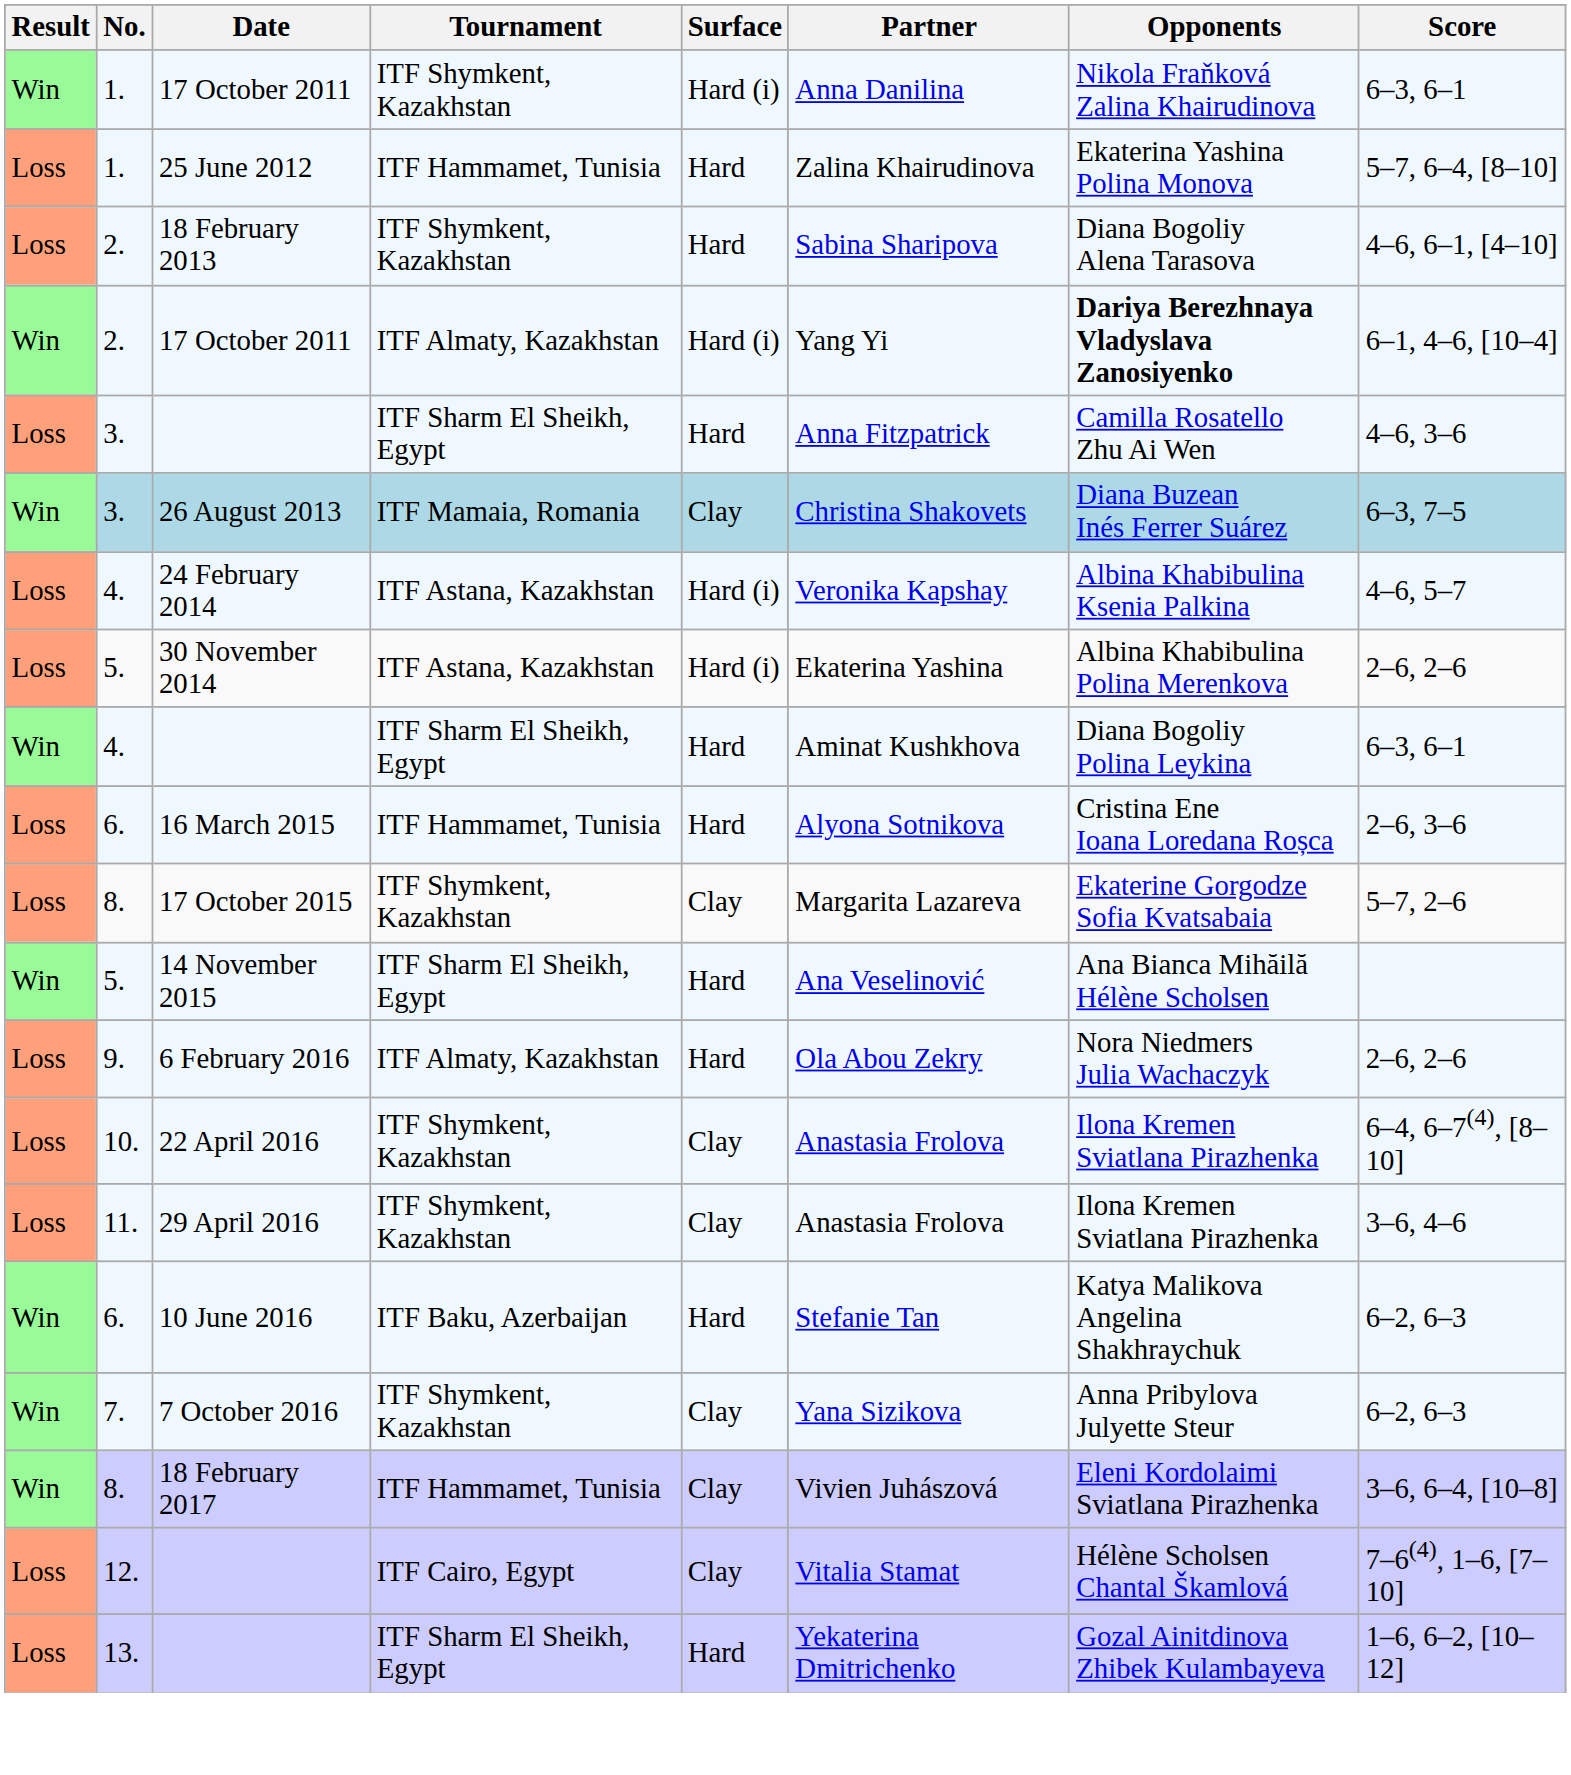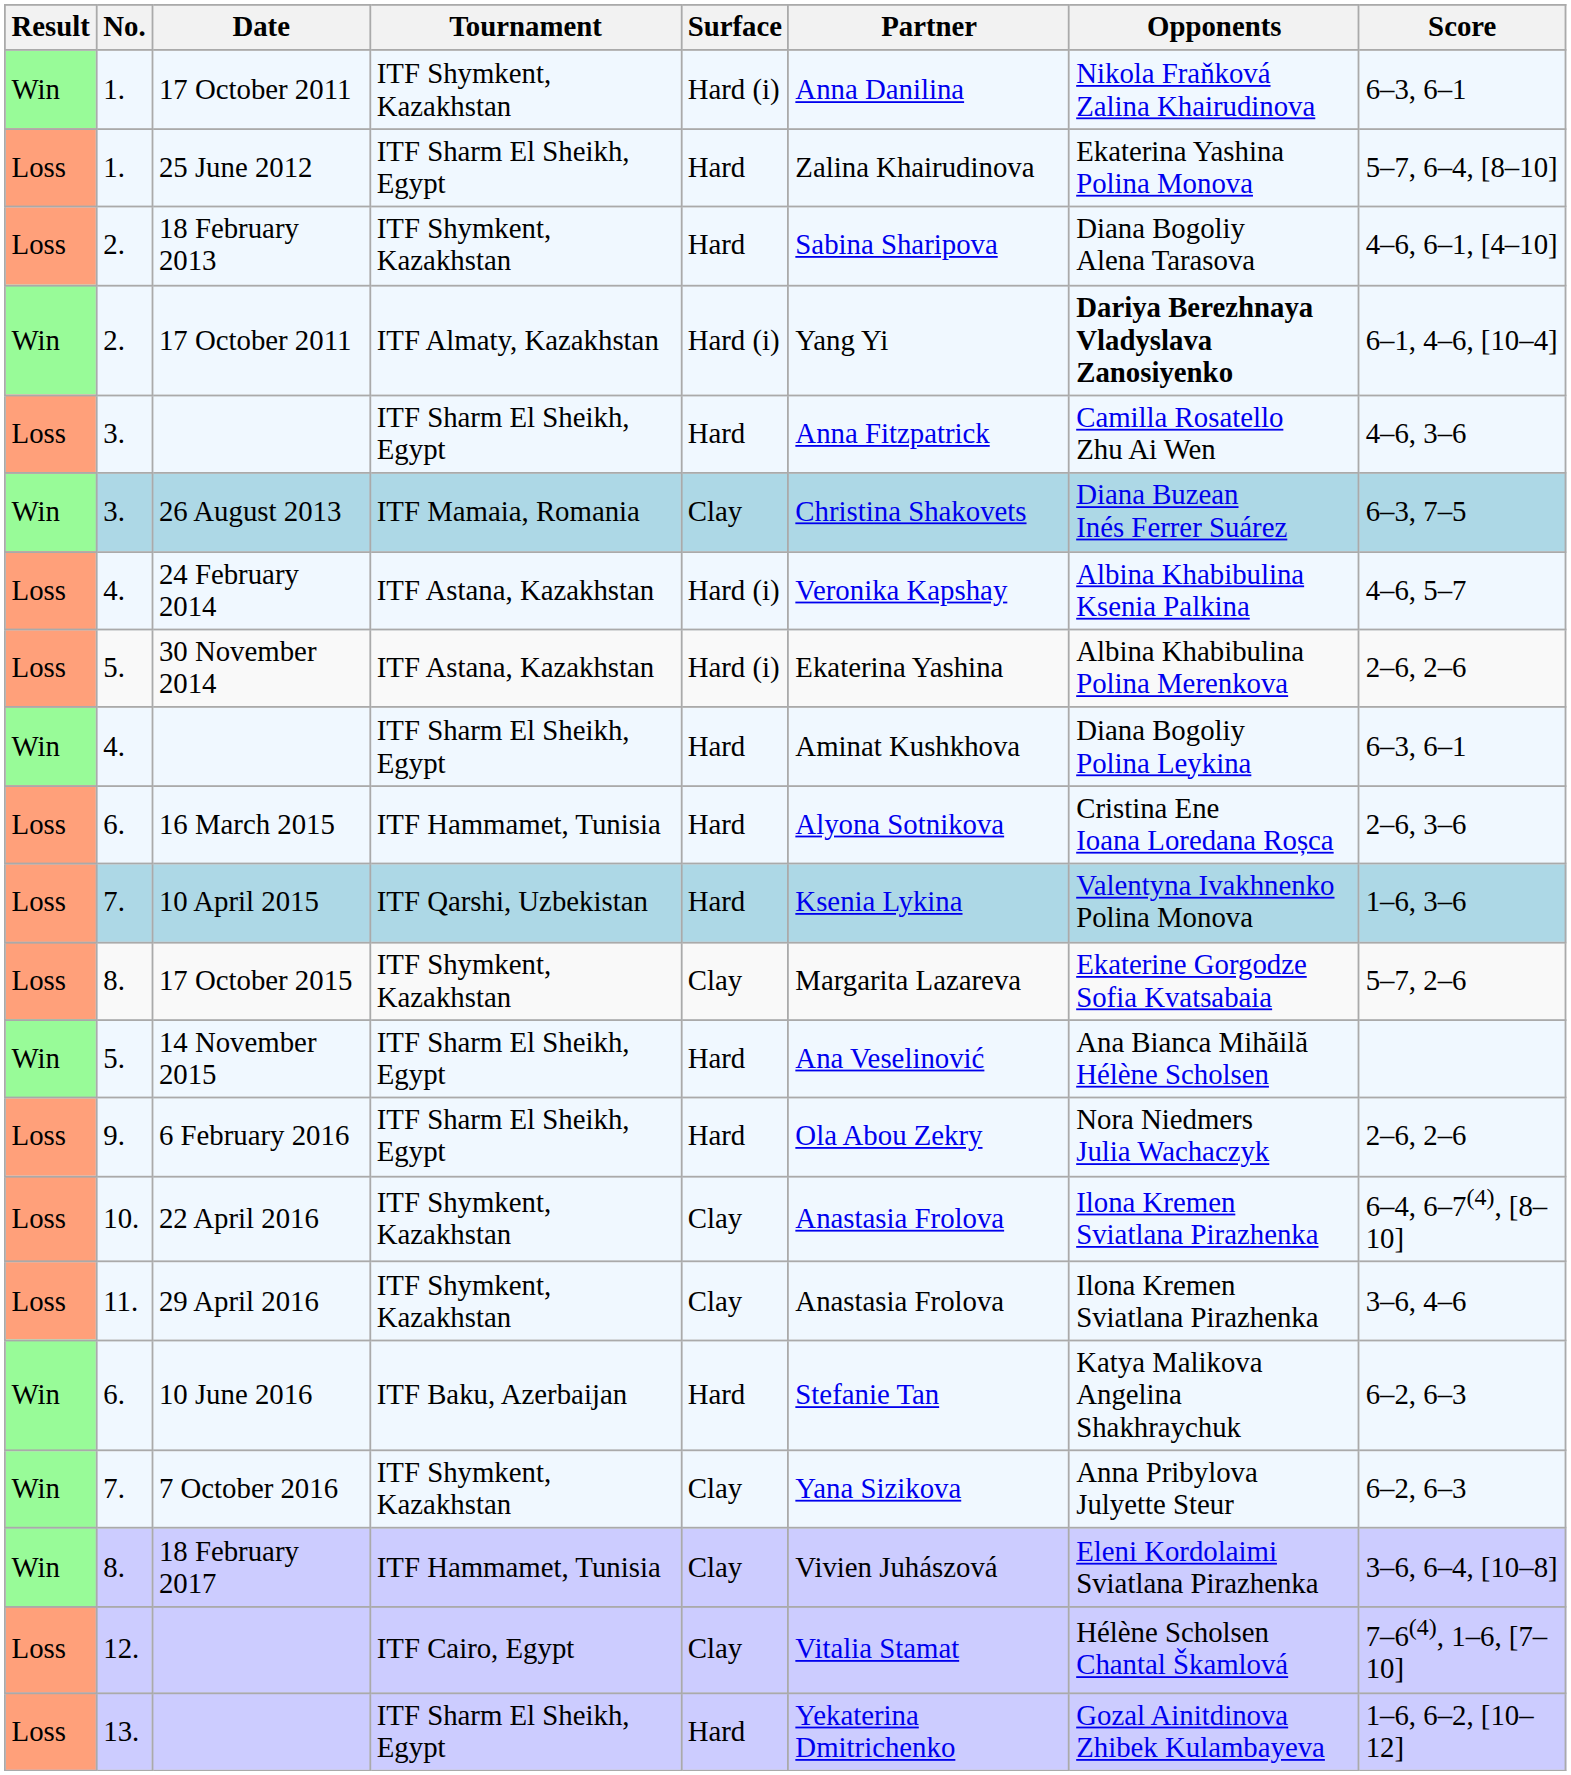 <table class="sortable wikitable">
 <tr>
 <th>Result</th>
 <th>No.</th>
 <th>Date</th>
 <th>Tournament</th>
 <th>Surface</th>
 <th>Partner</th>
 <th>Opponents</th>
 <th class="unsortable">Score</th>
 </tr>
 <tr style="background:#f0f8ff;">
 <td style="background:#98fb98;">Win</td>
 <td>1.</td>
 <td>17 October 2011</td>
 <td>ITF Shymkent, Kazakhstan</td>
 <td>Hard (i)</td>
 <td> <a href='#'>Anna Danilina</a></td>
 <td> <a href='#'>Nikola Fraňková</a> <br>  <a href='#'>Zalina Khairudinova</a></td>
 <td>6–3, 6–1</td>
 </tr>
 <tr style="background:#f0f8ff;">
 <td style="background:#ffa07a;">Loss</td>
 <td>1.</td>
 <td>25 June 2012</td>
-<td>ITF Hammamet, Tunisia</td>
+<td>ITF Sharm El Sheikh, Egypt</td>
 <td>Hard</td>
 <td> Zalina Khairudinova</td>
 <td> Ekaterina Yashina <br>  <a href='#'>Polina Monova</a></td>
 <td>5–7, 6–4, [8–10]</td>
 </tr>
 <tr style="background:#f0f8ff;">
 <td style="background:#ffa07a;">Loss</td>
 <td>2.</td>
 <td>18 February 2013</td>
 <td>ITF Shymkent, Kazakhstan</td>
 <td>Hard</td>
 <td> <a href='#'>Sabina Sharipova</a></td>
 <td> Diana Bogoliy <br>  Alena Tarasova</td>
 <td>4–6, 6–1, [4–10]</td>
 </tr>
 <tr style="background:#f0f8ff;">
 <td style="background:#98fb98;">Win</td>
 <td>2.</td>
 <td>17 October 2011</td>
 <td>ITF Almaty, Kazakhstan</td>
 <td>Hard (i)</td>
 <td> Yang Yi</td>
 <td><strong> Dariya Berezhnaya <br>  Vladyslava Zanosiyenko</strong></td>
 <td>6–1, 4–6, [10–4]</td>
 </tr>
 <tr style="background:#f0f8ff;">
 <td style="background:#ffa07a;">Loss</td>
 <td>3.</td>
 <td></td>
 <td>ITF Sharm El Sheikh, Egypt</td>
 <td>Hard</td>
 <td> <a href='#'>Anna Fitzpatrick</a></td>
 <td> <a href='#'>Camilla Rosatello</a> <br>  Zhu Ai Wen</td>
 <td>4–6, 3–6</td>
 </tr>
 <tr style="background:lightblue;">
 <td style="background:#98fb98;">Win</td>
 <td>3.</td>
 <td>26 August 2013</td>
 <td>ITF Mamaia, Romania</td>
 <td>Clay</td>
 <td> <a href='#'>Christina Shakovets</a></td>
 <td> <a href='#'>Diana Buzean</a> <br>  <a href='#'>Inés Ferrer Suárez</a></td>
 <td>6–3, 7–5</td>
 </tr>
 <tr style="background:#f0f8ff;">
 <td style="background:#ffa07a;">Loss</td>
 <td>4.</td>
 <td>24 February 2014</td>
 <td>ITF Astana, Kazakhstan</td>
 <td>Hard (i)</td>
 <td> <a href='#'>Veronika Kapshay</a></td>
 <td> <a href='#'>Albina Khabibulina</a> <br>  <a href='#'>Ksenia Palkina</a></td>
 <td>4–6, 5–7</td>
 </tr>
 <tr>
 <td style="background:#ffa07a;">Loss</td>
 <td>5.</td>
 <td>30 November 2014</td>
 <td>ITF Astana, Kazakhstan</td>
 <td>Hard (i)</td>
 <td> Ekaterina Yashina</td>
 <td> Albina Khabibulina <br>  <a href='#'>Polina Merenkova</a></td>
 <td>2–6, 2–6</td>
 </tr>
 <tr style="background:#f0f8ff;">
 <td style="background:#98fb98;">Win</td>
 <td>4.</td>
 <td></td>
 <td>ITF Sharm El Sheikh, Egypt</td>
 <td>Hard</td>
 <td> Aminat Kushkhova</td>
 <td> Diana Bogoliy <br>  <a href='#'>Polina Leykina</a></td>
 <td>6–3, 6–1</td>
 </tr>
 <tr style="background:#f0f8ff;">
 <td style="background:#ffa07a;">Loss</td>
 <td>6.</td>
 <td>16 March 2015</td>
 <td>ITF Hammamet, Tunisia</td>
 <td>Hard</td>
 <td> <a href='#'>Alyona Sotnikova</a></td>
 <td> Cristina Ene <br>  <a href='#'>Ioana Loredana Roșca</a></td>
 <td>2–6, 3–6</td>
 </tr>
+<tr style="background:lightblue;">
+<td style="background:#ffa07a;">Loss</td>
+<td>7.</td>
+<td>10 April 2015</td>
+<td>ITF Qarshi, Uzbekistan</td>
+<td>Hard</td>
+<td> <a href='#'>Ksenia Lykina</a></td>
+<td> <a href='#'>Valentyna Ivakhnenko</a> <br>  Polina Monova</td>
+<td>1–6, 3–6</td>
+</tr>
 <tr>
 <td style="background:#ffa07a;">Loss</td>
 <td>8.</td>
 <td>17 October 2015</td>
 <td>ITF Shymkent, Kazakhstan</td>
 <td>Clay</td>
 <td> Margarita Lazareva</td>
 <td> <a href='#'>Ekaterine Gorgodze</a> <br>  <a href='#'>Sofia Kvatsabaia</a></td>
 <td>5–7, 2–6</td>
 </tr>
 <tr style="background:#f0f8ff;">
 <td style="background:#98fb98;">Win</td>
 <td>5.</td>
 <td>14 November 2015</td>
 <td>ITF Sharm El Sheikh, Egypt</td>
 <td>Hard</td>
 <td> <a href='#'>Ana Veselinović</a></td>
 <td> Ana Bianca Mihăilă <br>  <a href='#'>Hélène Scholsen</a></td>
 <td></td>
 </tr>
 <tr style="background:#f0f8ff;">
 <td style="background:#ffa07a;">Loss</td>
 <td>9.</td>
 <td>6 February 2016</td>
-<td>ITF Almaty, Kazakhstan</td>
+<td>ITF Sharm El Sheikh, Egypt</td>
 <td>Hard</td>
 <td> <a href='#'>Ola Abou Zekry</a></td>
 <td> Nora Niedmers <br>  <a href='#'>Julia Wachaczyk</a></td>
 <td>2–6, 2–6</td>
 </tr>
 <tr style="background:#f0f8ff;">
 <td style="background:#ffa07a;">Loss</td>
 <td>10.</td>
 <td>22 April 2016</td>
 <td>ITF Shymkent, Kazakhstan</td>
 <td>Clay</td>
 <td> <a href='#'>Anastasia Frolova</a></td>
 <td> <a href='#'>Ilona Kremen</a> <br>  <a href='#'>Sviatlana Pirazhenka</a></td>
 <td>6–4, 6–7<sup>(4)</sup>, [8–10]</td>
 </tr>
 <tr style="background:#f0f8ff;">
 <td style="background:#ffa07a;">Loss</td>
 <td>11.</td>
 <td>29 April 2016</td>
 <td>ITF Shymkent, Kazakhstan</td>
 <td>Clay</td>
 <td> Anastasia Frolova</td>
 <td> Ilona Kremen <br>  Sviatlana Pirazhenka</td>
 <td>3–6, 4–6</td>
 </tr>
 <tr style="background:#f0f8ff;">
 <td style="background:#98fb98;">Win</td>
 <td>6.</td>
 <td>10 June 2016</td>
 <td>ITF Baku, Azerbaijan</td>
 <td>Hard</td>
 <td> <a href='#'>Stefanie Tan</a></td>
 <td> Katya Malikova <br>  Angelina Shakhraychuk</td>
 <td>6–2, 6–3</td>
 </tr>
 <tr style="background:#f0f8ff;">
 <td style="background:#98fb98;">Win</td>
 <td>7.</td>
 <td>7 October 2016</td>
 <td>ITF Shymkent, Kazakhstan</td>
 <td>Clay</td>
 <td> <a href='#'>Yana Sizikova</a></td>
 <td> Anna Pribylova <br>  Julyette Steur</td>
 <td>6–2, 6–3</td>
 </tr>
 <tr style="background:#ccccff;">
 <td style="background:#98fb98;">Win</td>
 <td>8.</td>
 <td>18 February 2017</td>
 <td>ITF Hammamet, Tunisia</td>
 <td>Clay</td>
 <td> Vivien Juhászová</td>
 <td> <a href='#'>Eleni Kordolaimi</a> <br>  Sviatlana Pirazhenka</td>
 <td>3–6, 6–4, [10–8]</td>
 </tr>
 <tr style="background:#ccccff;">
 <td style="background:#ffa07a;">Loss</td>
 <td>12.</td>
 <td></td>
 <td>ITF Cairo, Egypt</td>
 <td>Clay</td>
 <td> <a href='#'>Vitalia Stamat</a></td>
 <td> Hélène Scholsen <br>  <a href='#'>Chantal Škamlová</a></td>
 <td>7–6<sup>(4)</sup>, 1–6, [7–10]</td>
 </tr>
 <tr style="background:#ccccff;">
 <td style="background:#ffa07a;">Loss</td>
 <td>13.</td>
 <td></td>
 <td>ITF Sharm El Sheikh, Egypt</td>
 <td>Hard</td>
 <td> <a href='#'>Yekaterina Dmitrichenko</a></td>
 <td> <a href='#'>Gozal Ainitdinova</a> <br>  <a href='#'>Zhibek Kulambayeva</a></td>
 <td>1–6, 6–2, [10–12]</td>
 </tr>
 </table>
